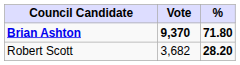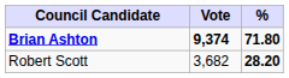 <table class="wikitable sortable">
 <tr>
 <th style="background:#ddf; width:200px;">Council Candidate</th>
 <th style="background:#ddf; width:50px;">Vote</th>
 <th style="background:#ddf; width:30px;">%</th>
 </tr>
 <tr>
 <td><strong><a href='#'>Brian Ashton</a></strong></td>
-<td><strong>9,370</strong></td>
+<td><strong>9,374</strong></td>
 <td><strong>71.80</strong></td>
 </tr>
 <tr>
 <td>Robert Scott</td>
 <td>3,682</td>
 <td><strong>28.20</strong></td>
 </tr>
 </table>
